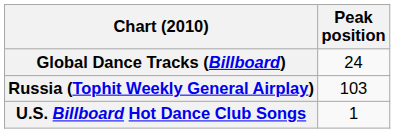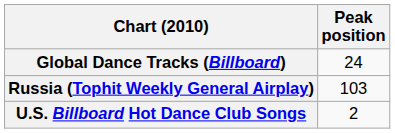 <table class="wikitable plainrowheaders">
 <tr>
 <th>Chart (2010)</th>
 <th>Peak<br>position</th>
 </tr>
 <tr>
 <th scope="row">Global Dance Tracks (<em><a href='#'>Billboard</a></em>)</th>
 <td style="text-align:center;">24</td>
 </tr>
 <tr>
 <th scope="row">Russia (<a href='#'>Tophit Weekly General Airplay</a>)</th>
 <td style="text-align:center;">103</td>
 </tr>
 <tr>
 <th scope="row">U.S. <em><a href='#'>Billboard</a></em> <a href='#'>Hot Dance Club Songs</a></th>
-<td style="text-align:center;">1</td>
+<td style="text-align:center;">2</td>
 </tr>
 </table>
